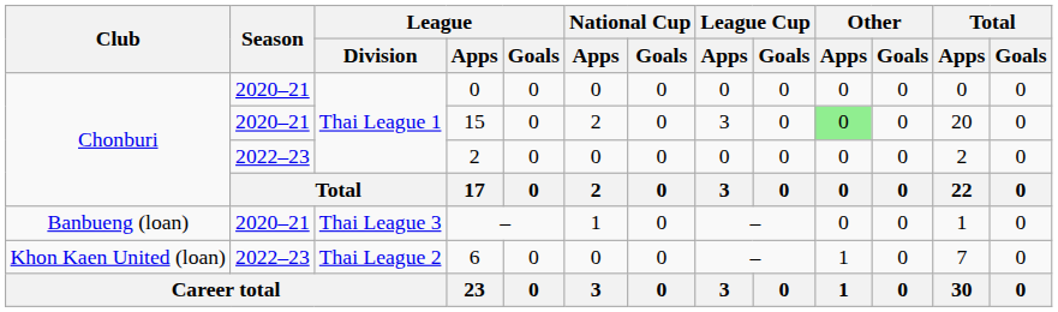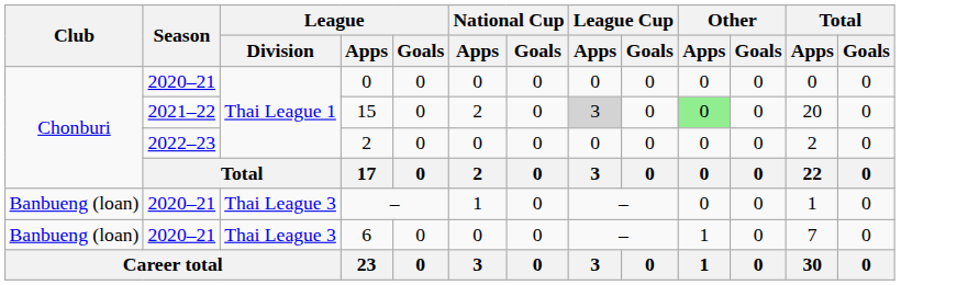 <table class="wikitable" style="text-align: center">
 <tr>
 <th rowspan="2">Club</th>
 <th rowspan="2">Season</th>
 <th colspan="3">League</th>
 <th colspan="2">National Cup</th>
 <th colspan="2">League Cup</th>
 <th colspan="2">Other</th>
 <th colspan="2">Total</th>
 </tr>
 <tr>
 <th>Division</th>
 <th>Apps</th>
 <th>Goals</th>
 <th>Apps</th>
 <th>Goals</th>
 <th>Apps</th>
 <th>Goals</th>
 <th>Apps</th>
 <th>Goals</th>
 <th>Apps</th>
 <th>Goals</th>
 </tr>
 <tr>
 <td rowspan="4"><a href='#'>Chonburi</a></td>
 <td><a href='#'>2020–21</a></td>
 <td rowspan="3"><a href='#'>Thai League 1</a></td>
 <td>0</td>
 <td>0</td>
 <td>0</td>
 <td>0</td>
 <td>0</td>
 <td>0</td>
 <td>0</td>
 <td>0</td>
 <td>0</td>
 <td>0</td>
 </tr>
 <tr>
-<td><a href='#'>2020–21</a></td>
+<td><a href='#'>2021–22</a></td>
 <td>15</td>
 <td>0</td>
 <td>2</td>
 <td>0</td>
-<td>3</td>
+<td style="background: lightgrey;">3</td>
 <td>0</td>
 <td style="background: lightgreen;">0</td>
 <td>0</td>
 <td>20</td>
 <td>0</td>
 </tr>
 <tr>
 <td><a href='#'>2022–23</a></td>
 <td>2</td>
 <td>0</td>
 <td>0</td>
 <td>0</td>
 <td>0</td>
 <td>0</td>
 <td>0</td>
 <td>0</td>
 <td>2</td>
 <td>0</td>
 </tr>
 <tr>
 <th colspan="2"><strong>Total</strong></th>
 <th>17</th>
 <th>0</th>
 <th>2</th>
 <th>0</th>
 <th>3</th>
 <th>0</th>
 <th>0</th>
 <th>0</th>
 <th>22</th>
 <th>0</th>
 </tr>
 <tr>
 <td><a href='#'>Banbueng</a> (loan)</td>
 <td><a href='#'>2020–21</a></td>
 <td><a href='#'>Thai League 3</a></td>
 <td colspan="2">–</td>
 <td>1</td>
 <td>0</td>
 <td colspan="2">–</td>
 <td>0</td>
 <td>0</td>
 <td>1</td>
 <td>0</td>
 </tr>
 <tr>
-<td><a href='#'>Khon Kaen United</a> (loan)</td>
-<td><a href='#'>2022–23</a></td>
-<td><a href='#'>Thai League 2</a></td>
+<td><a href='#'>Banbueng</a> (loan)</td>
+<td><a href='#'>2020–21</a></td>
+<td><a href='#'>Thai League 3</a></td>
 <td>6</td>
 <td>0</td>
 <td>0</td>
 <td>0</td>
 <td colspan="2">–</td>
 <td>1</td>
 <td>0</td>
 <td>7</td>
 <td>0</td>
 </tr>
 <tr>
 <th colspan="3"><strong>Career total</strong></th>
 <th>23</th>
 <th>0</th>
 <th>3</th>
 <th>0</th>
 <th>3</th>
 <th>0</th>
 <th>1</th>
 <th>0</th>
 <th>30</th>
 <th>0</th>
 </tr>
 </table>
